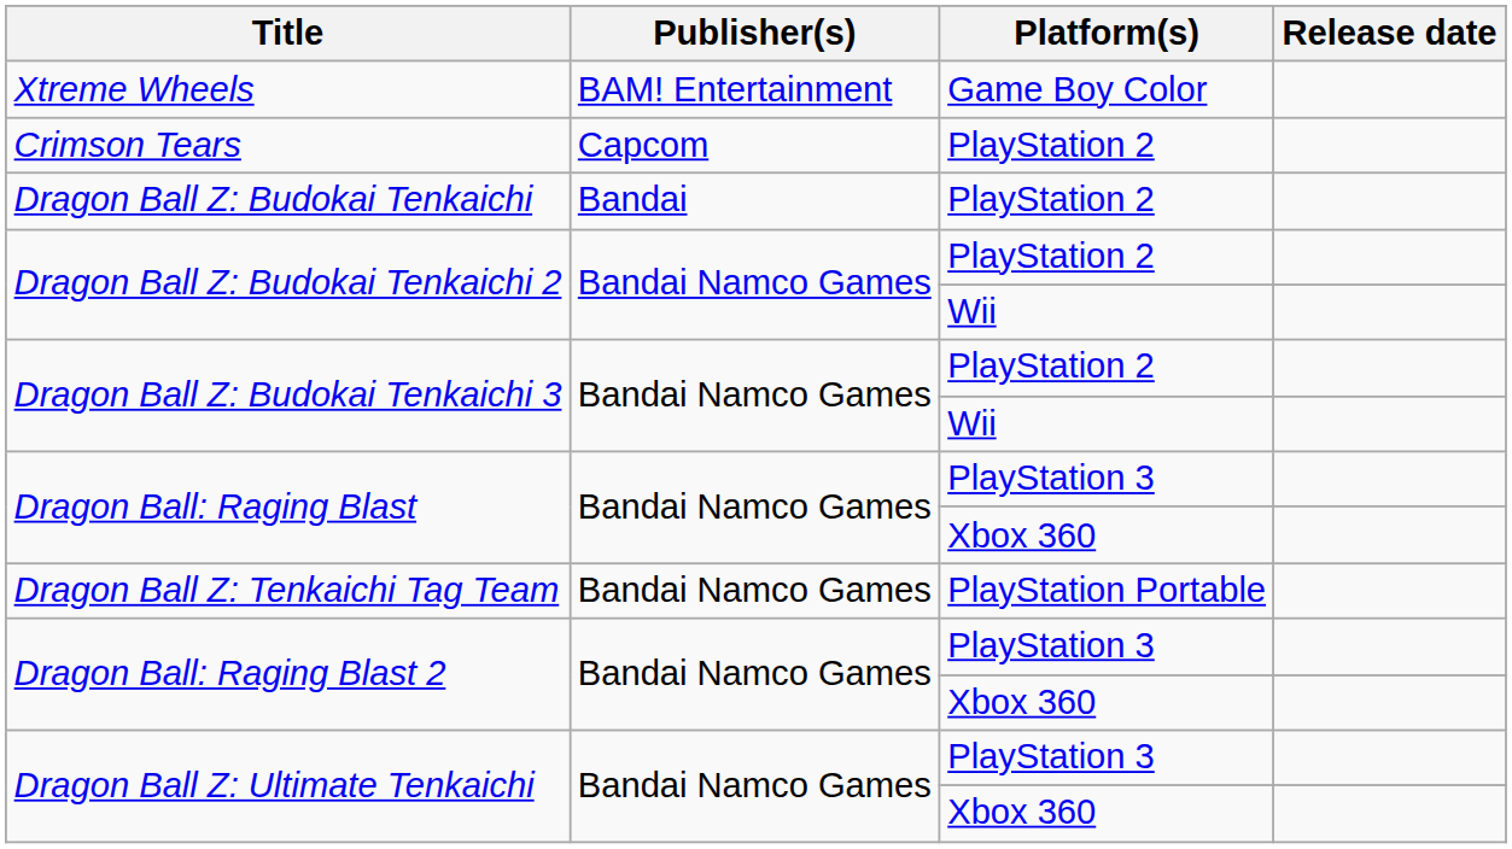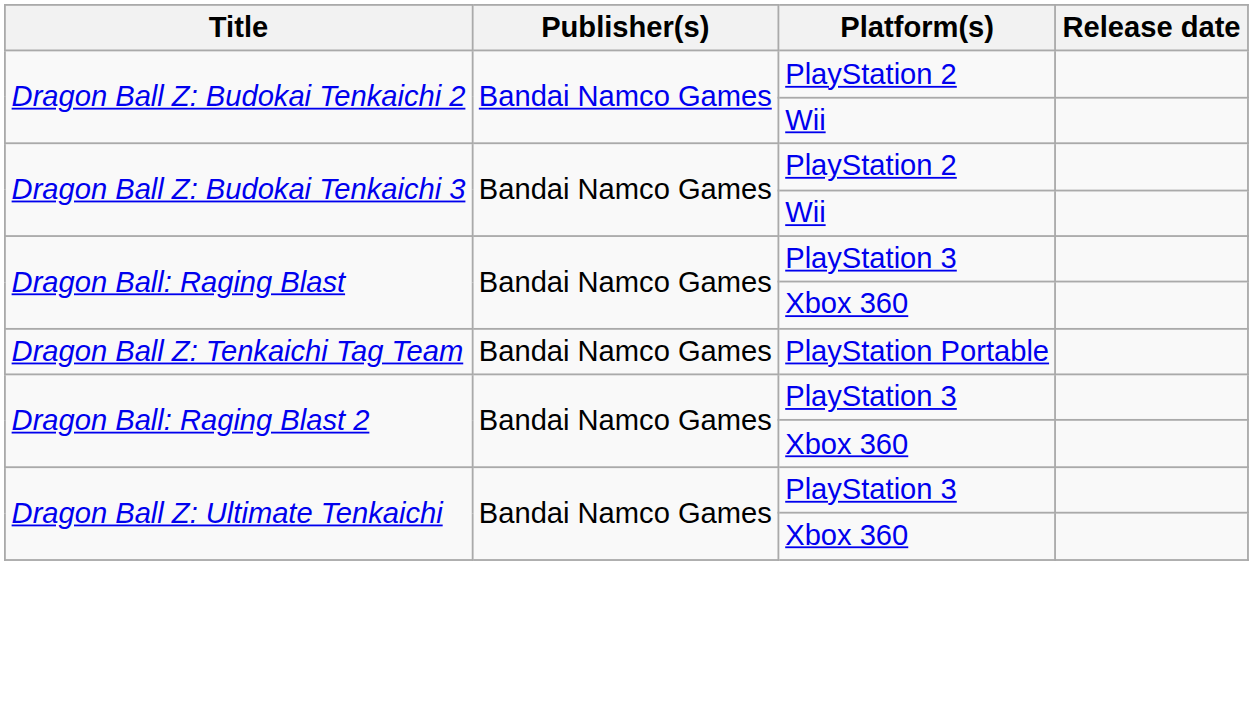 <table class="wikitable sortable" width="auto">
 <tr>
 <th>Title</th>
 <th>Publisher(s)</th>
 <th>Platform(s)</th>
 <th>Release date</th>
-</tr>
-<tr>
-<td><em><a href='#'>Xtreme Wheels</a></em></td>
-<td><a href='#'>BAM! Entertainment</a></td>
-<td><a href='#'>Game Boy Color</a></td>
-<td></td>
-</tr>
-<tr>
-<td><em><a href='#'>Crimson Tears</a></em></td>
-<td><a href='#'>Capcom</a></td>
-<td><a href='#'>PlayStation 2</a></td>
-<td></td>
-</tr>
-<tr>
-<td><em><a href='#'>Dragon Ball Z: Budokai Tenkaichi</a></em></td>
-<td><a href='#'>Bandai</a></td>
-<td><a href='#'>PlayStation 2</a></td>
-<td></td>
 </tr>
 <tr>
 <td scope="row" rowspan="2"><em><a href='#'>Dragon Ball Z: Budokai Tenkaichi 2</a></em></td>
 <td scope="row" rowspan="2"><a href='#'>Bandai Namco Games</a></td>
 <td><a href='#'>PlayStation 2</a></td>
 <td></td>
 </tr>
 <tr>
 <td><a href='#'>Wii</a></td>
 <td></td>
 </tr>
 <tr>
 <td scope="row" rowspan="2"><em><a href='#'>Dragon Ball Z: Budokai Tenkaichi 3</a></em></td>
 <td scope="row" rowspan="2">Bandai Namco Games</td>
 <td><a href='#'>PlayStation 2</a></td>
 <td></td>
 </tr>
 <tr>
 <td><a href='#'>Wii</a></td>
 <td></td>
 </tr>
 <tr>
 <td scope="row" rowspan="2"><em><a href='#'>Dragon Ball: Raging Blast</a></em></td>
 <td scope="row" rowspan="2">Bandai Namco Games</td>
 <td><a href='#'>PlayStation 3</a></td>
 <td></td>
 </tr>
 <tr>
 <td><a href='#'>Xbox 360</a></td>
 <td></td>
 </tr>
 <tr>
 <td><em><a href='#'>Dragon Ball Z: Tenkaichi Tag Team</a></em></td>
 <td>Bandai Namco Games</td>
 <td><a href='#'>PlayStation Portable</a></td>
 <td></td>
 </tr>
 <tr>
 <td scope="row" rowspan="2"><em><a href='#'>Dragon Ball: Raging Blast 2</a></em></td>
 <td scope="row" rowspan="2">Bandai Namco Games</td>
 <td><a href='#'>PlayStation 3</a></td>
 <td></td>
 </tr>
 <tr>
 <td><a href='#'>Xbox 360</a></td>
 <td></td>
 </tr>
 <tr>
 <td scope="row" rowspan="2"><em><a href='#'>Dragon Ball Z: Ultimate Tenkaichi</a></em></td>
 <td scope="row" rowspan="2">Bandai Namco Games</td>
 <td><a href='#'>PlayStation 3</a></td>
 <td></td>
 </tr>
 <tr>
 <td><a href='#'>Xbox 360</a></td>
 <td></td>
 </tr>
 </table>
